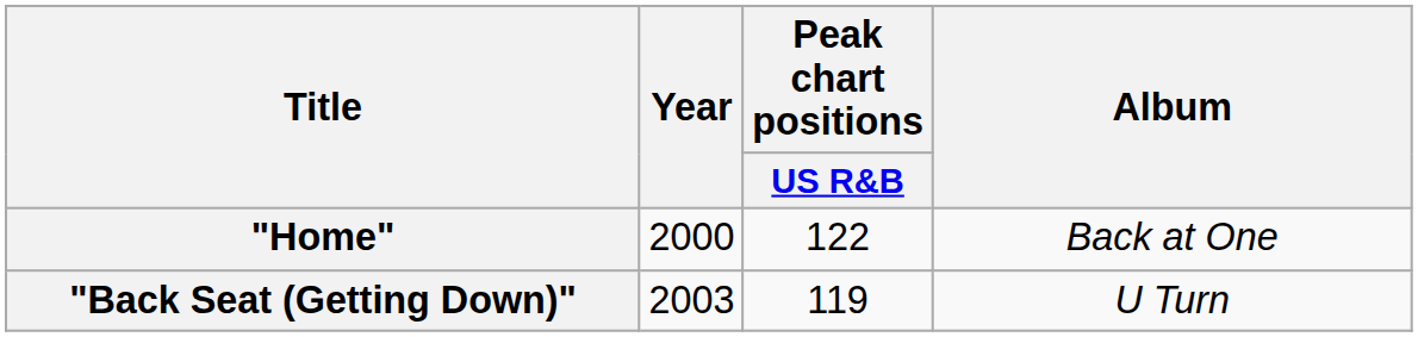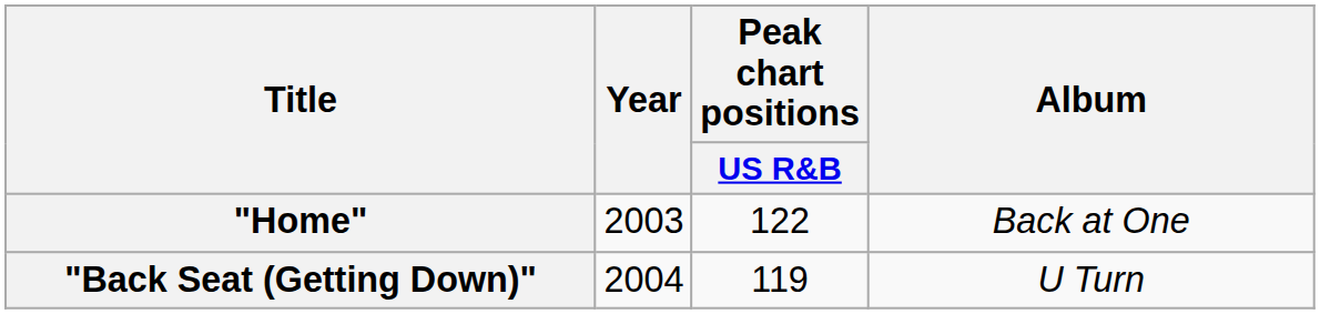 <table class="wikitable plainrowheaders" style="text-align:center">
 <tr>
 <th scope="col" rowspan="2" style="width:16em;">Title</th>
 <th scope="col" rowspan="2">Year</th>
 <th scope="col">Peak chart positions</th>
 <th scope="col" rowspan="2" style="width:12em;">Album</th>
 </tr>
 <tr>
 <th scope="col" style="width:3em;font-size:90%;"><a href='#'>US R&B</a></th>
 </tr>
 <tr>
 <th scope="row">"Home"</th>
-<td>2000</td>
+<td>2003</td>
 <td>122<br></td>
 <td><em>Back at One</em></td>
 </tr>
 <tr>
 <th scope="row">"Back Seat (Getting Down)"</th>
-<td>2003</td>
+<td>2004</td>
 <td>119<br></td>
 <td><em>U Turn</em></td>
 </tr>
 </table>
